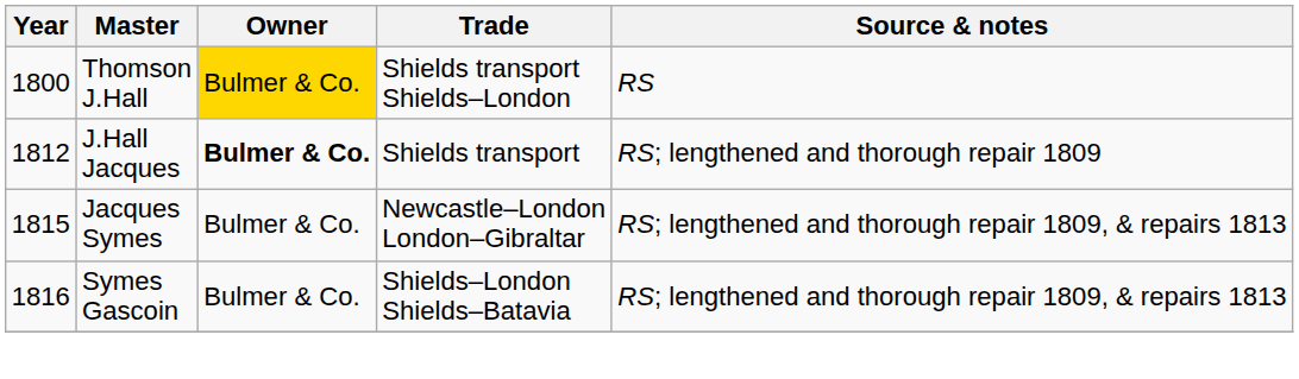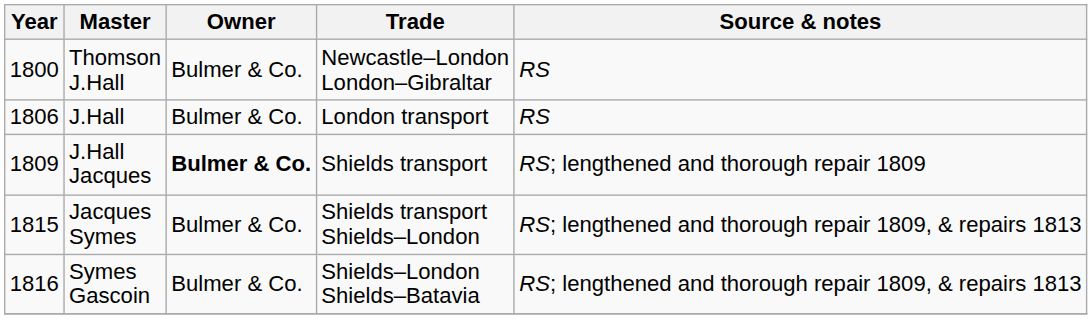 <table class=" wikitable">
 <tr>
 <th>Year</th>
 <th>Master</th>
 <th>Owner</th>
 <th>Trade</th>
 <th>Source & notes</th>
 </tr>
 <tr>
 <td>1800</td>
 <td>Thomson<br>J.Hall</td>
-<td style="background: gold;">Bulmer & Co.</td>
-<td>Shields transport<br>Shields–London</td>
+<td>Bulmer & Co.</td>
+<td>Newcastle–London<br>London–Gibraltar</td>
 <td><em>RS</em></td>
 </tr>
 <tr>
-<td>1812<br></td>
+<td>1806</td>
+<td>J.Hall</td>
+<td>Bulmer & Co.</td>
+<td>London transport</td>
+<td><em>RS</em></td>
+</tr>
+<tr>
+<td>1809<br></td>
 <td>J.Hall<br>Jacques</td>
 <td><strong>Bulmer & Co.</strong></td>
 <td>Shields transport</td>
 <td><em>RS</em>; lengthened and thorough repair 1809</td>
 </tr>
 <tr>
 <td>1815</td>
 <td>Jacques<br>Symes</td>
 <td>Bulmer & Co.</td>
-<td>Newcastle–London<br>London–Gibraltar</td>
+<td>Shields transport<br>Shields–London</td>
 <td><em>RS</em>; lengthened and thorough repair 1809, & repairs 1813</td>
 </tr>
 <tr>
 <td>1816</td>
 <td>Symes<br>Gascoin</td>
 <td>Bulmer & Co.</td>
 <td>Shields–London<br>Shields–Batavia</td>
 <td><em>RS</em>; lengthened and thorough repair 1809, & repairs 1813</td>
 </tr>
 <tr>
 </tr>
 </table>
